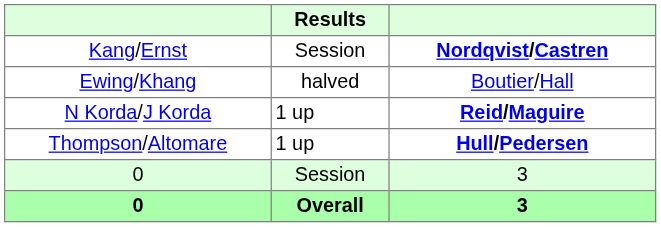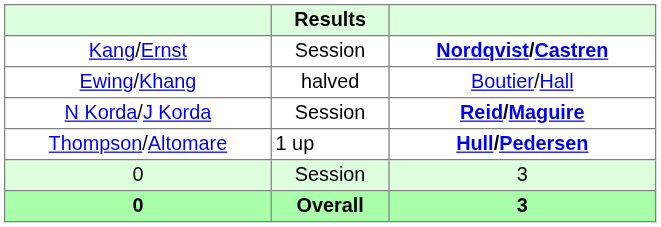 <table border="1" cellpadding="3" style="border-collapse:collapse; text-align:center;">
 <tr style="background:#dfd;">
 <th style="width:13em;"></th>
 <th style="width:5.5em;">Results</th>
 <th style="width:13em;"></th>
 </tr>
 <tr>
 <td><a href='#'>Kang</a>/<a href='#'>Ernst</a></td>
 <td>Session</td>
 <td><strong><a href='#'>Nordqvist</a>/<a href='#'>Castren</a></strong></td>
 </tr>
 <tr>
 <td><a href='#'>Ewing</a>/<a href='#'>Khang</a></td>
 <td>halved</td>
 <td><a href='#'>Boutier</a>/<a href='#'>Hall</a></td>
 </tr>
 <tr>
 <td><a href='#'>N Korda</a>/<a href='#'>J Korda</a></td>
-<td align=left> 1 up</td>
+<td>Session</td>
 <td><strong><a href='#'>Reid</a>/<a href='#'>Maguire</a></strong></td>
 </tr>
 <tr>
 <td><a href='#'>Thompson</a>/<a href='#'>Altomare</a></td>
 <td align=left> 1 up</td>
 <td><strong><a href='#'>Hull</a>/<a href='#'>Pedersen</a></strong></td>
 </tr>
 <tr style="background:#dfd;">
 <td>0</td>
 <td>Session</td>
 <td>3</td>
 </tr>
 <tr style="background:#afa;">
 <th>0</th>
 <th>Overall</th>
 <th>3</th>
 </tr>
 </table>
